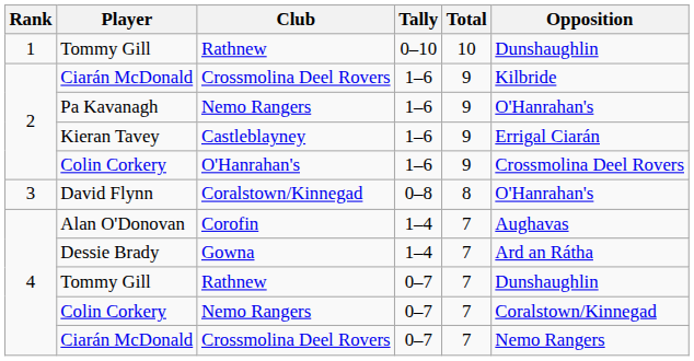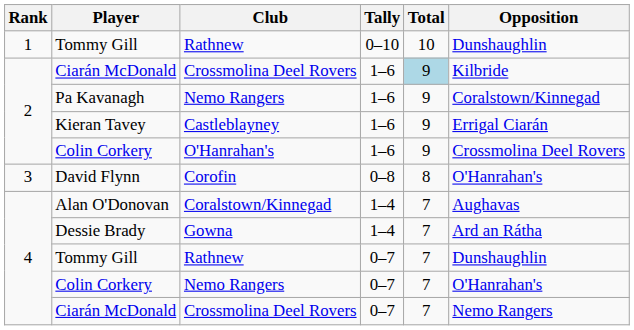 <table class="wikitable">
 <tr>
 <th>Rank</th>
 <th>Player</th>
 <th>Club</th>
 <th>Tally</th>
 <th>Total</th>
 <th>Opposition</th>
 </tr>
 <tr>
 <td rowspan="1" style="text-align:center;">1</td>
 <td>Tommy Gill</td>
 <td><a href='#'>Rathnew</a></td>
 <td align=center>0–10</td>
 <td align=center>10</td>
 <td><a href='#'>Dunshaughlin</a></td>
 </tr>
 <tr>
 <td rowspan="4" style="text-align:center;">2</td>
 <td><a href='#'>Ciarán McDonald</a></td>
 <td><a href='#'>Crossmolina Deel Rovers</a></td>
 <td align=center>1–6</td>
-<td align=center>9</td>
+<td align=center style="background: lightblue;">9</td>
 <td><a href='#'>Kilbride</a></td>
 </tr>
 <tr>
 <td>Pa Kavanagh</td>
 <td><a href='#'>Nemo Rangers</a></td>
 <td align=center>1–6</td>
 <td align=center>9</td>
-<td><a href='#'>O'Hanrahan's</a></td>
+<td><a href='#'>Coralstown/Kinnegad</a></td>
 </tr>
 <tr>
 <td>Kieran Tavey</td>
 <td><a href='#'>Castleblayney</a></td>
 <td align=center>1–6</td>
 <td align=center>9</td>
 <td><a href='#'>Errigal Ciarán</a></td>
 </tr>
 <tr>
 <td><a href='#'>Colin Corkery</a></td>
 <td><a href='#'>O'Hanrahan's</a></td>
 <td align=center>1–6</td>
 <td align=center>9</td>
 <td><a href='#'>Crossmolina Deel Rovers</a></td>
 </tr>
 <tr>
 <td rowspan="1" style="text-align:center;">3</td>
 <td>David Flynn</td>
-<td><a href='#'>Coralstown/Kinnegad</a></td>
+<td><a href='#'>Corofin</a></td>
 <td align=center>0–8</td>
 <td align=center>8</td>
 <td><a href='#'>O'Hanrahan's</a></td>
 </tr>
 <tr>
 <td rowspan="5" style="text-align:center;">4</td>
 <td>Alan O'Donovan</td>
-<td><a href='#'>Corofin</a></td>
+<td><a href='#'>Coralstown/Kinnegad</a></td>
 <td align=center>1–4</td>
 <td align=center>7</td>
 <td><a href='#'>Aughavas</a></td>
 </tr>
 <tr>
 <td>Dessie Brady</td>
 <td><a href='#'>Gowna</a></td>
 <td align=center>1–4</td>
 <td align=center>7</td>
 <td><a href='#'>Ard an Rátha</a></td>
 </tr>
 <tr>
 <td>Tommy Gill</td>
 <td><a href='#'>Rathnew</a></td>
 <td align=center>0–7</td>
 <td align=center>7</td>
 <td><a href='#'>Dunshaughlin</a></td>
 </tr>
 <tr>
 <td><a href='#'>Colin Corkery</a></td>
 <td><a href='#'>Nemo Rangers</a></td>
 <td align=center>0–7</td>
 <td align=center>7</td>
-<td><a href='#'>Coralstown/Kinnegad</a></td>
+<td><a href='#'>O'Hanrahan's</a></td>
 </tr>
 <tr>
 <td><a href='#'>Ciarán McDonald</a></td>
 <td><a href='#'>Crossmolina Deel Rovers</a></td>
 <td align=center>0–7</td>
 <td align=center>7</td>
 <td><a href='#'>Nemo Rangers</a></td>
 </tr>
 </table>
